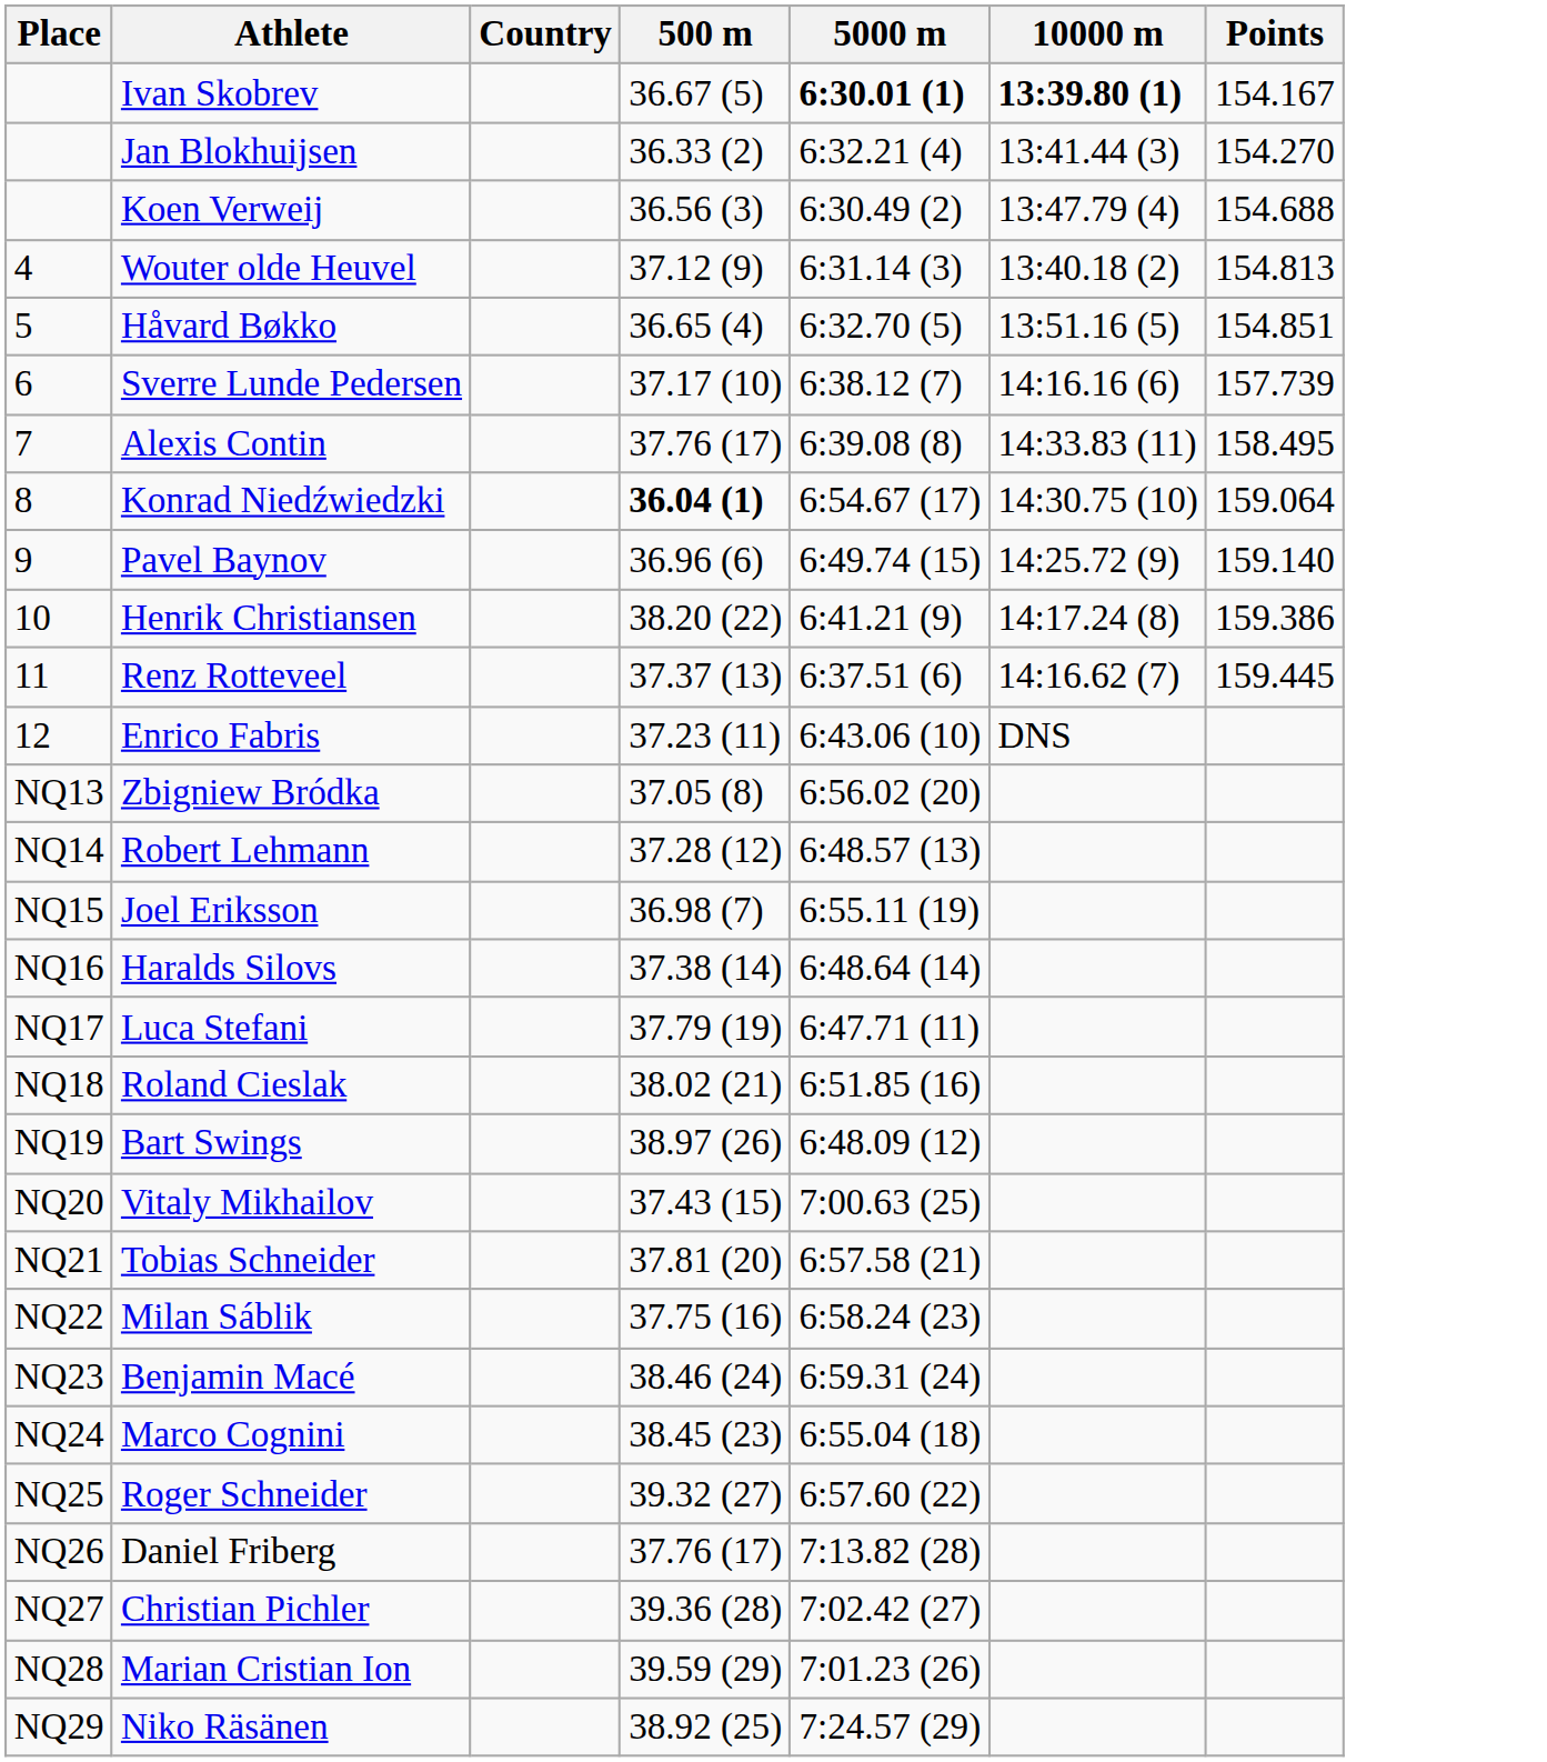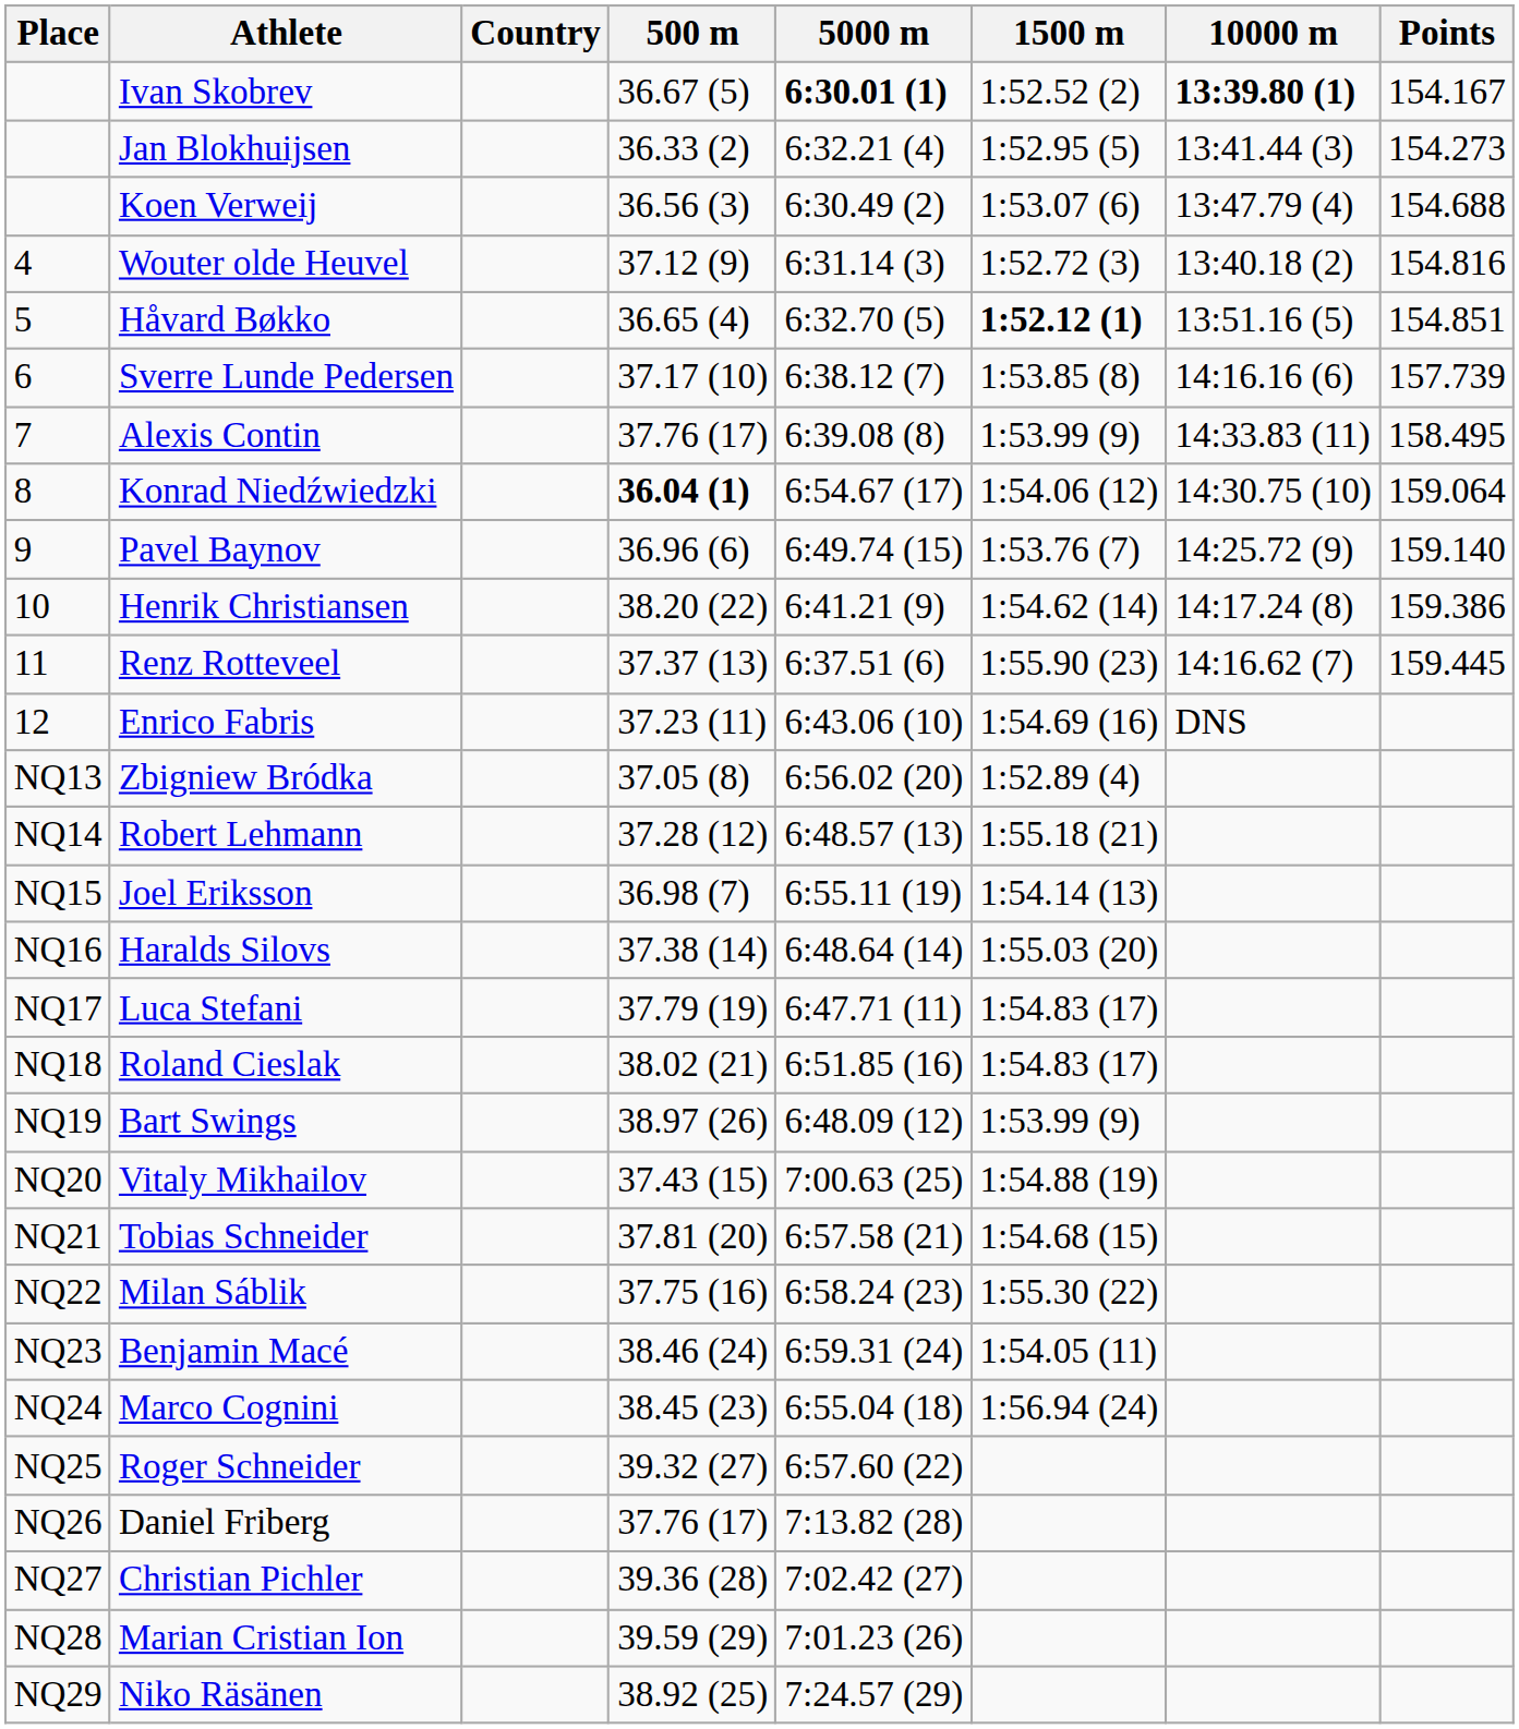 <table class="wikitable">
 <tr>
 <th>Place</th>
 <th>Athlete</th>
 <th>Country</th>
 <th>500 m</th>
 <th>5000 m</th>
+<th>1500 m</th>
 <th>10000 m</th>
 <th>Points</th>
 </tr>
 <tr>
 <td></td>
 <td><a href='#'>Ivan Skobrev</a></td>
 <td></td>
 <td>36.67 (5)</td>
 <td><strong>6:30.01 (1)</strong></td>
+<td>1:52.52 (2)</td>
 <td><strong>13:39.80 (1)</strong></td>
 <td>154.167</td>
 </tr>
 <tr>
 <td></td>
 <td><a href='#'>Jan Blokhuijsen</a></td>
 <td></td>
 <td>36.33 (2)</td>
 <td>6:32.21 (4)</td>
+<td>1:52.95 (5)</td>
 <td>13:41.44 (3)</td>
-<td>154.270</td>
+<td>154.273</td>
 </tr>
 <tr>
 <td></td>
 <td><a href='#'>Koen Verweij</a></td>
 <td></td>
 <td>36.56 (3)</td>
 <td>6:30.49 (2)</td>
+<td>1:53.07 (6)</td>
 <td>13:47.79 (4)</td>
 <td>154.688</td>
 </tr>
 <tr>
 <td>4</td>
 <td><a href='#'>Wouter olde Heuvel</a></td>
 <td></td>
 <td>37.12 (9)</td>
 <td>6:31.14 (3)</td>
+<td>1:52.72 (3)</td>
 <td>13:40.18 (2)</td>
-<td>154.813</td>
+<td>154.816</td>
 </tr>
 <tr>
 <td>5</td>
 <td><a href='#'>Håvard Bøkko</a></td>
 <td></td>
 <td>36.65 (4)</td>
 <td>6:32.70 (5)</td>
+<td><strong>1:52.12 (1)</strong></td>
 <td>13:51.16 (5)</td>
 <td>154.851</td>
 </tr>
 <tr>
 <td>6</td>
 <td><a href='#'>Sverre Lunde Pedersen</a></td>
 <td></td>
 <td>37.17 (10)</td>
 <td>6:38.12 (7)</td>
+<td>1:53.85 (8)</td>
 <td>14:16.16 (6)</td>
 <td>157.739</td>
 </tr>
 <tr>
 <td>7</td>
 <td><a href='#'>Alexis Contin</a></td>
 <td></td>
 <td>37.76 (17)</td>
 <td>6:39.08 (8)</td>
+<td>1:53.99 (9)</td>
 <td>14:33.83 (11)</td>
 <td>158.495</td>
 </tr>
 <tr>
 <td>8</td>
 <td><a href='#'>Konrad Niedźwiedzki</a></td>
 <td></td>
 <td><strong>36.04 (1)</strong></td>
 <td>6:54.67 (17)</td>
+<td>1:54.06 (12)</td>
 <td>14:30.75 (10)</td>
 <td>159.064</td>
 </tr>
 <tr>
 <td>9</td>
 <td><a href='#'>Pavel Baynov</a></td>
 <td></td>
 <td>36.96 (6)</td>
 <td>6:49.74 (15)</td>
+<td>1:53.76 (7)</td>
 <td>14:25.72 (9)</td>
 <td>159.140</td>
 </tr>
 <tr>
 <td>10</td>
 <td><a href='#'>Henrik Christiansen</a></td>
 <td></td>
 <td>38.20 (22)</td>
 <td>6:41.21 (9)</td>
+<td>1:54.62 (14)</td>
 <td>14:17.24 (8)</td>
 <td>159.386</td>
 </tr>
 <tr>
 <td>11</td>
 <td><a href='#'>Renz Rotteveel</a></td>
 <td></td>
 <td>37.37 (13)</td>
 <td>6:37.51 (6)</td>
+<td>1:55.90 (23)</td>
 <td>14:16.62 (7)</td>
 <td>159.445</td>
 </tr>
 <tr>
 <td>12</td>
 <td><a href='#'>Enrico Fabris</a></td>
 <td></td>
 <td>37.23 (11)</td>
 <td>6:43.06 (10)</td>
+<td>1:54.69 (16)</td>
 <td>DNS</td>
 <td></td>
 </tr>
 <tr>
 <td>NQ13</td>
 <td><a href='#'>Zbigniew Bródka</a></td>
 <td></td>
 <td>37.05 (8)</td>
 <td>6:56.02 (20)</td>
+<td>1:52.89 (4)</td>
 <td></td>
 <td></td>
 </tr>
 <tr>
 <td>NQ14</td>
 <td><a href='#'>Robert Lehmann</a></td>
 <td></td>
 <td>37.28 (12)</td>
 <td>6:48.57 (13)</td>
+<td>1:55.18 (21)</td>
 <td></td>
 <td></td>
 </tr>
 <tr>
 <td>NQ15</td>
 <td><a href='#'>Joel Eriksson</a></td>
 <td></td>
 <td>36.98 (7)</td>
 <td>6:55.11 (19)</td>
+<td>1:54.14 (13)</td>
 <td></td>
 <td></td>
 </tr>
 <tr>
 <td>NQ16</td>
 <td><a href='#'>Haralds Silovs</a></td>
 <td></td>
 <td>37.38 (14)</td>
 <td>6:48.64 (14)</td>
+<td>1:55.03 (20)</td>
 <td></td>
 <td></td>
 </tr>
 <tr>
 <td>NQ17</td>
 <td><a href='#'>Luca Stefani</a></td>
 <td></td>
 <td>37.79 (19)</td>
 <td>6:47.71 (11)</td>
+<td>1:54.83 (17)</td>
 <td></td>
 <td></td>
 </tr>
 <tr>
 <td>NQ18</td>
 <td><a href='#'>Roland Cieslak</a></td>
 <td></td>
 <td>38.02 (21)</td>
 <td>6:51.85 (16)</td>
+<td>1:54.83 (17)</td>
 <td></td>
 <td></td>
 </tr>
 <tr>
 <td>NQ19</td>
 <td><a href='#'>Bart Swings</a></td>
 <td></td>
 <td>38.97 (26)</td>
 <td>6:48.09 (12)</td>
+<td>1:53.99 (9)</td>
 <td></td>
 <td></td>
 </tr>
 <tr>
 <td>NQ20</td>
 <td><a href='#'>Vitaly Mikhailov</a></td>
 <td></td>
 <td>37.43 (15)</td>
 <td>7:00.63 (25)</td>
+<td>1:54.88 (19)</td>
 <td></td>
 <td></td>
 </tr>
 <tr>
 <td>NQ21</td>
 <td><a href='#'>Tobias Schneider</a></td>
 <td></td>
 <td>37.81 (20)</td>
 <td>6:57.58 (21)</td>
+<td>1:54.68 (15)</td>
 <td></td>
 <td></td>
 </tr>
 <tr>
 <td>NQ22</td>
 <td><a href='#'>Milan Sáblik</a></td>
 <td></td>
 <td>37.75 (16)</td>
 <td>6:58.24 (23)</td>
+<td>1:55.30 (22)</td>
 <td></td>
 <td></td>
 </tr>
 <tr>
 <td>NQ23</td>
 <td><a href='#'>Benjamin Macé</a></td>
 <td></td>
 <td>38.46 (24)</td>
 <td>6:59.31 (24)</td>
+<td>1:54.05 (11)</td>
 <td></td>
 <td></td>
 </tr>
 <tr>
 <td>NQ24</td>
 <td><a href='#'>Marco Cognini</a></td>
 <td></td>
 <td>38.45 (23)</td>
 <td>6:55.04 (18)</td>
+<td>1:56.94 (24)</td>
 <td></td>
 <td></td>
 </tr>
 <tr>
 <td>NQ25</td>
 <td><a href='#'>Roger Schneider</a></td>
 <td></td>
 <td>39.32 (27)</td>
 <td>6:57.60 (22)</td>
 <td></td>
 <td></td>
+<td></td>
 </tr>
 <tr>
 <td>NQ26</td>
 <td>Daniel Friberg</td>
 <td></td>
 <td>37.76 (17)</td>
 <td>7:13.82 (28)</td>
+<td></td>
 <td></td>
 <td></td>
 </tr>
 <tr>
 <td>NQ27</td>
 <td><a href='#'>Christian Pichler</a></td>
 <td></td>
 <td>39.36 (28)</td>
 <td>7:02.42 (27)</td>
 <td></td>
 <td></td>
+<td></td>
 </tr>
 <tr>
 <td>NQ28</td>
 <td><a href='#'>Marian Cristian Ion</a></td>
 <td></td>
 <td>39.59 (29)</td>
 <td>7:01.23 (26)</td>
+<td></td>
 <td></td>
 <td></td>
 </tr>
 <tr>
 <td>NQ29</td>
 <td><a href='#'>Niko Räsänen</a></td>
 <td></td>
 <td>38.92 (25)</td>
 <td>7:24.57 (29)</td>
 <td></td>
 <td></td>
+<td></td>
 </tr>
 </table>
